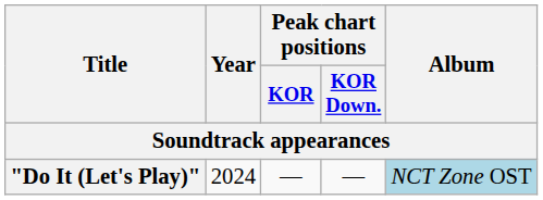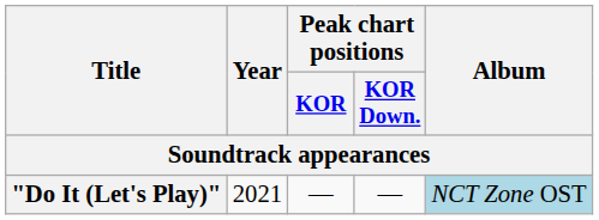 <table class="wikitable plainrowheaders" style="text-align:center">
 <tr>
 <th scope="col" rowspan="2">Title</th>
 <th scope="col" rowspan="2">Year</th>
 <th scope="col" colspan="2">Peak chart positions</th>
 <th scope="col" rowspan="2">Album</th>
 </tr>
 <tr>
 <th scope="col" style="font-size:90%; width:2.5em"><a href='#'>KOR</a></th>
 <th scope="col" style="font-size:90%; width:2.5em"><a href='#'>KOR<br>Down.</a><br></th>
 </tr>
 <tr>
 <th colspan="5">Soundtrack appearances</th>
 </tr>
 <tr>
 <th scope="row">"Do It (Let's Play)"<br></th>
-<td>2024</td>
+<td>2021</td>
 <td>—</td>
 <td>—</td>
 <td style="background: lightblue;"><em>NCT Zone</em> OST</td>
 </tr>
 </table>
